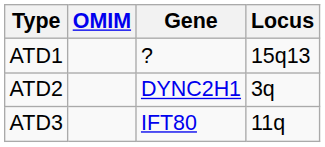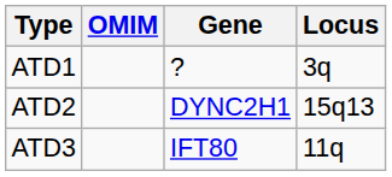 <table class="wikitable">
 <tr>
 <th>Type</th>
 <th><a href='#'>OMIM</a></th>
 <th>Gene</th>
 <th>Locus</th>
 </tr>
 <tr>
 <td>ATD1</td>
 <td></td>
 <td>?</td>
-<td>15q13</td>
+<td>3q</td>
 </tr>
 <tr>
 <td>ATD2</td>
 <td></td>
 <td><a href='#'>DYNC2H1</a></td>
-<td>3q</td>
+<td>15q13</td>
 </tr>
 <tr>
 <td>ATD3</td>
 <td></td>
 <td><a href='#'>IFT80</a></td>
 <td>11q</td>
 </tr>
 </table>
